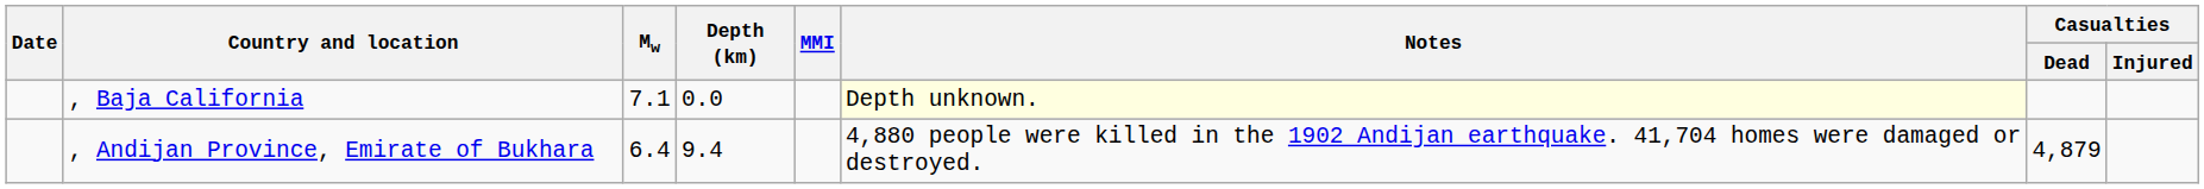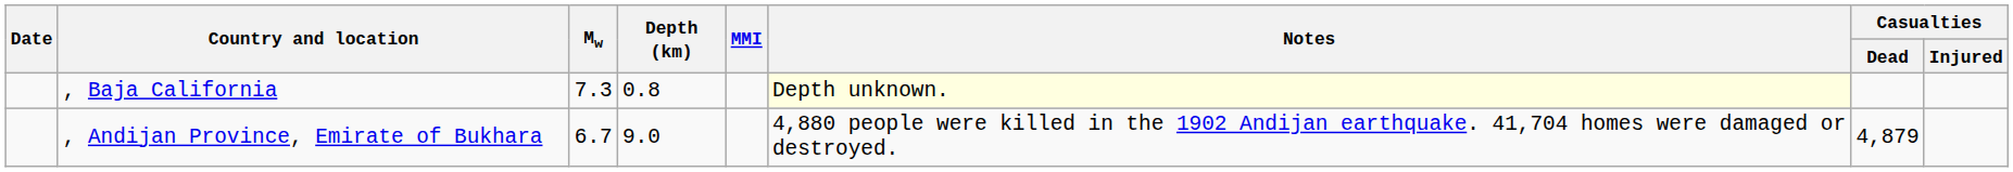 <table class="wikitable sortable sort-under" style="border:1px black; margin-left:1em;">
 <tr>
 <th rowspan="2"><small>Date</small></th>
 <th rowspan="2" style="width: 310px"><small>Country and location</small></th>
 <th rowspan="2"><small>M<sub>w</sub></small></th>
 <th rowspan="2"><small>Depth (km)</small></th>
 <th rowspan="2"><small><a href='#'>MMI</a></small></th>
 <th rowspan="2" class="unsortable"><small>Notes</small></th>
 <th colspan="2"><small>Casualties</small></th>
 </tr>
 <tr>
 <th><small>Dead</small></th>
 <th><small>Injured</small></th>
 </tr>
 <tr>
 <td></td>
 <td>, <a href='#'>Baja California</a></td>
-<td>7.1</td>
-<td>0.0</td>
+<td>7.3</td>
+<td>0.8</td>
 <td></td>
 <td style="background: lightyellow;">Depth unknown.</td>
 <td></td>
 <td></td>
 </tr>
 <tr>
 <td></td>
 <td>, <a href='#'>Andijan Province</a>, <a href='#'>Emirate of Bukhara</a></td>
-<td>6.4</td>
-<td>9.4</td>
+<td>6.7</td>
+<td>9.0</td>
 <td></td>
 <td>4,880 people were killed in the <a href='#'>1902 Andijan earthquake</a>. 41,704 homes were damaged or destroyed.</td>
 <td>4,879</td>
 <td></td>
 </tr>
 </table>
